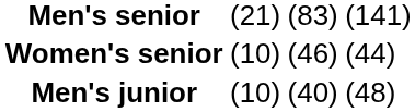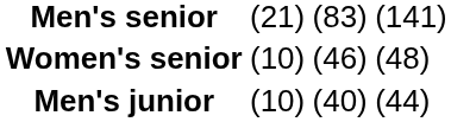 <table>
 <tr>
 <th>Men's senior</th>
 <td> (21)</td>
 <td> (83)</td>
 <td> (141)</td>
 </tr>
 <tr>
 <th>Women's senior</th>
 <td> (10)</td>
 <td> (46)</td>
-<td> (44)</td>
+<td> (48)</td>
 </tr>
 <tr>
 <th>Men's junior</th>
 <td> (10)</td>
 <td> (40)</td>
-<td> (48)</td>
+<td> (44)</td>
 </tr>
 </table>
